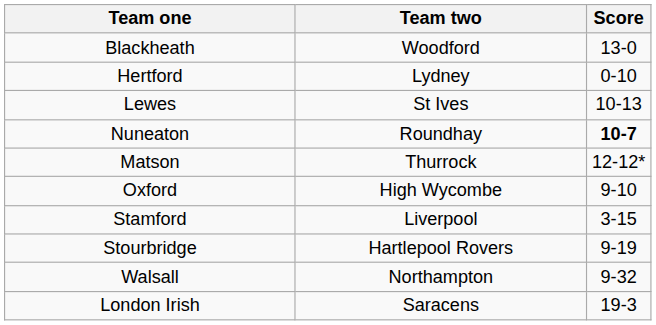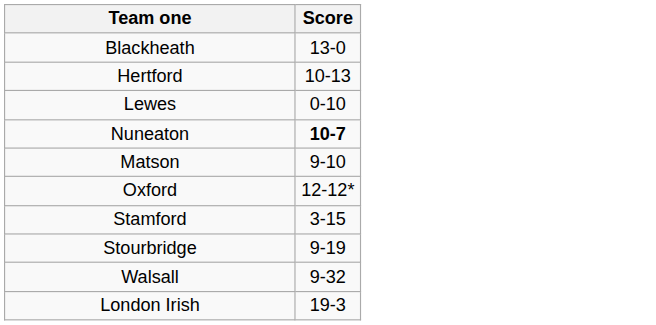 <table class="wikitable" style="text-align: center">
 <tr>
 <th width=250>Team one</th>
-<th width=250>Team two</th>
 <th width=50>Score</th>
 </tr>
 <tr>
 <td>Blackheath</td>
-<td>Woodford</td>
 <td>13-0</td>
 </tr>
 <tr>
 <td>Hertford</td>
-<td>Lydney</td>
+<td>10-13</td>
+</tr>
+<tr>
+<td>Lewes</td>
 <td>0-10</td>
 </tr>
 <tr>
-<td>Lewes</td>
-<td>St Ives</td>
-<td>10-13</td>
-</tr>
-<tr>
 <td>Nuneaton</td>
-<td>Roundhay</td>
 <td><strong>10-7</strong></td>
 </tr>
 <tr>
 <td>Matson</td>
-<td>Thurrock</td>
+<td>9-10</td>
+</tr>
+<tr>
+<td>Oxford</td>
 <td>12-12*</td>
 </tr>
 <tr>
-<td>Oxford</td>
-<td>High Wycombe</td>
-<td>9-10</td>
-</tr>
-<tr>
 <td>Stamford</td>
-<td>Liverpool</td>
 <td>3-15</td>
 </tr>
 <tr>
 <td>Stourbridge</td>
-<td>Hartlepool Rovers</td>
 <td>9-19</td>
 </tr>
 <tr>
 <td>Walsall</td>
-<td>Northampton</td>
 <td>9-32</td>
 </tr>
 <tr>
 <td>London Irish</td>
-<td>Saracens</td>
 <td>19-3</td>
 </tr>
 </table>
